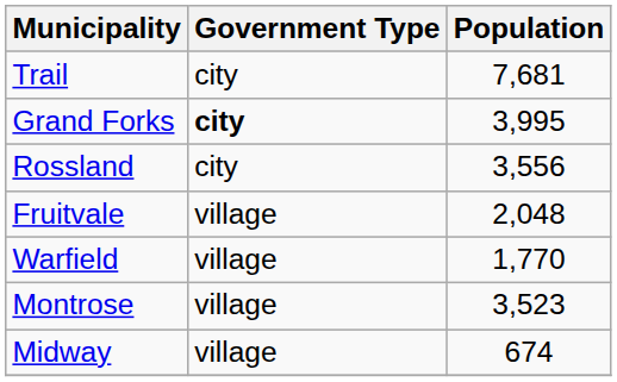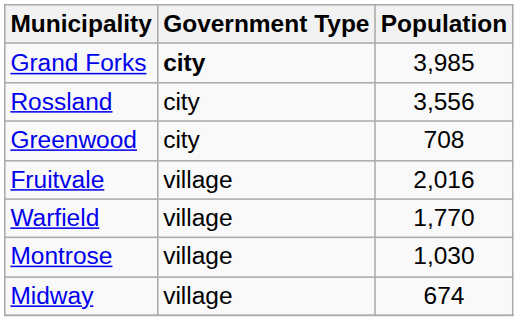 <table class="wikitable">
 <tr>
 <th>Municipality</th>
 <th>Government Type</th>
 <th>Population</th>
 </tr>
 <tr>
-<td><a href='#'>Trail</a></td>
-<td>city</td>
-<td align=center>7,681</td>
-</tr>
-<tr>
 <td><a href='#'>Grand Forks</a></td>
 <td><strong>city</strong></td>
-<td align=center>3,995</td>
+<td align=center>3,985</td>
 </tr>
 <tr>
 <td><a href='#'>Rossland</a></td>
 <td>city</td>
 <td align=center>3,556</td>
 </tr>
 <tr>
+<td><a href='#'>Greenwood</a></td>
+<td>city</td>
+<td align=center>708</td>
+</tr>
+<tr>
 <td><a href='#'>Fruitvale</a></td>
 <td>village</td>
-<td align=center>2,048</td>
+<td align=center>2,016</td>
 </tr>
 <tr>
 <td><a href='#'>Warfield</a></td>
 <td>village</td>
 <td align=center>1,770</td>
 </tr>
 <tr>
 <td><a href='#'>Montrose</a></td>
 <td>village</td>
-<td align=center>3,523</td>
+<td align=center>1,030</td>
 </tr>
 <tr>
 <td><a href='#'>Midway</a></td>
 <td>village</td>
 <td align=center>674</td>
 </tr>
 <tr>
 </tr>
 </table>
